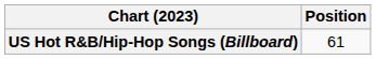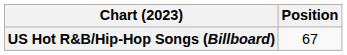 <table class="wikitable plainrowheaders" style="text-align:center">
 <tr>
 <th scope="col">Chart (2023)</th>
 <th scope="col">Position</th>
 </tr>
 <tr>
 <th scope="row">US Hot R&B/Hip-Hop Songs (<em>Billboard</em>)</th>
-<td>61</td>
+<td>67</td>
 </tr>
 </table>
